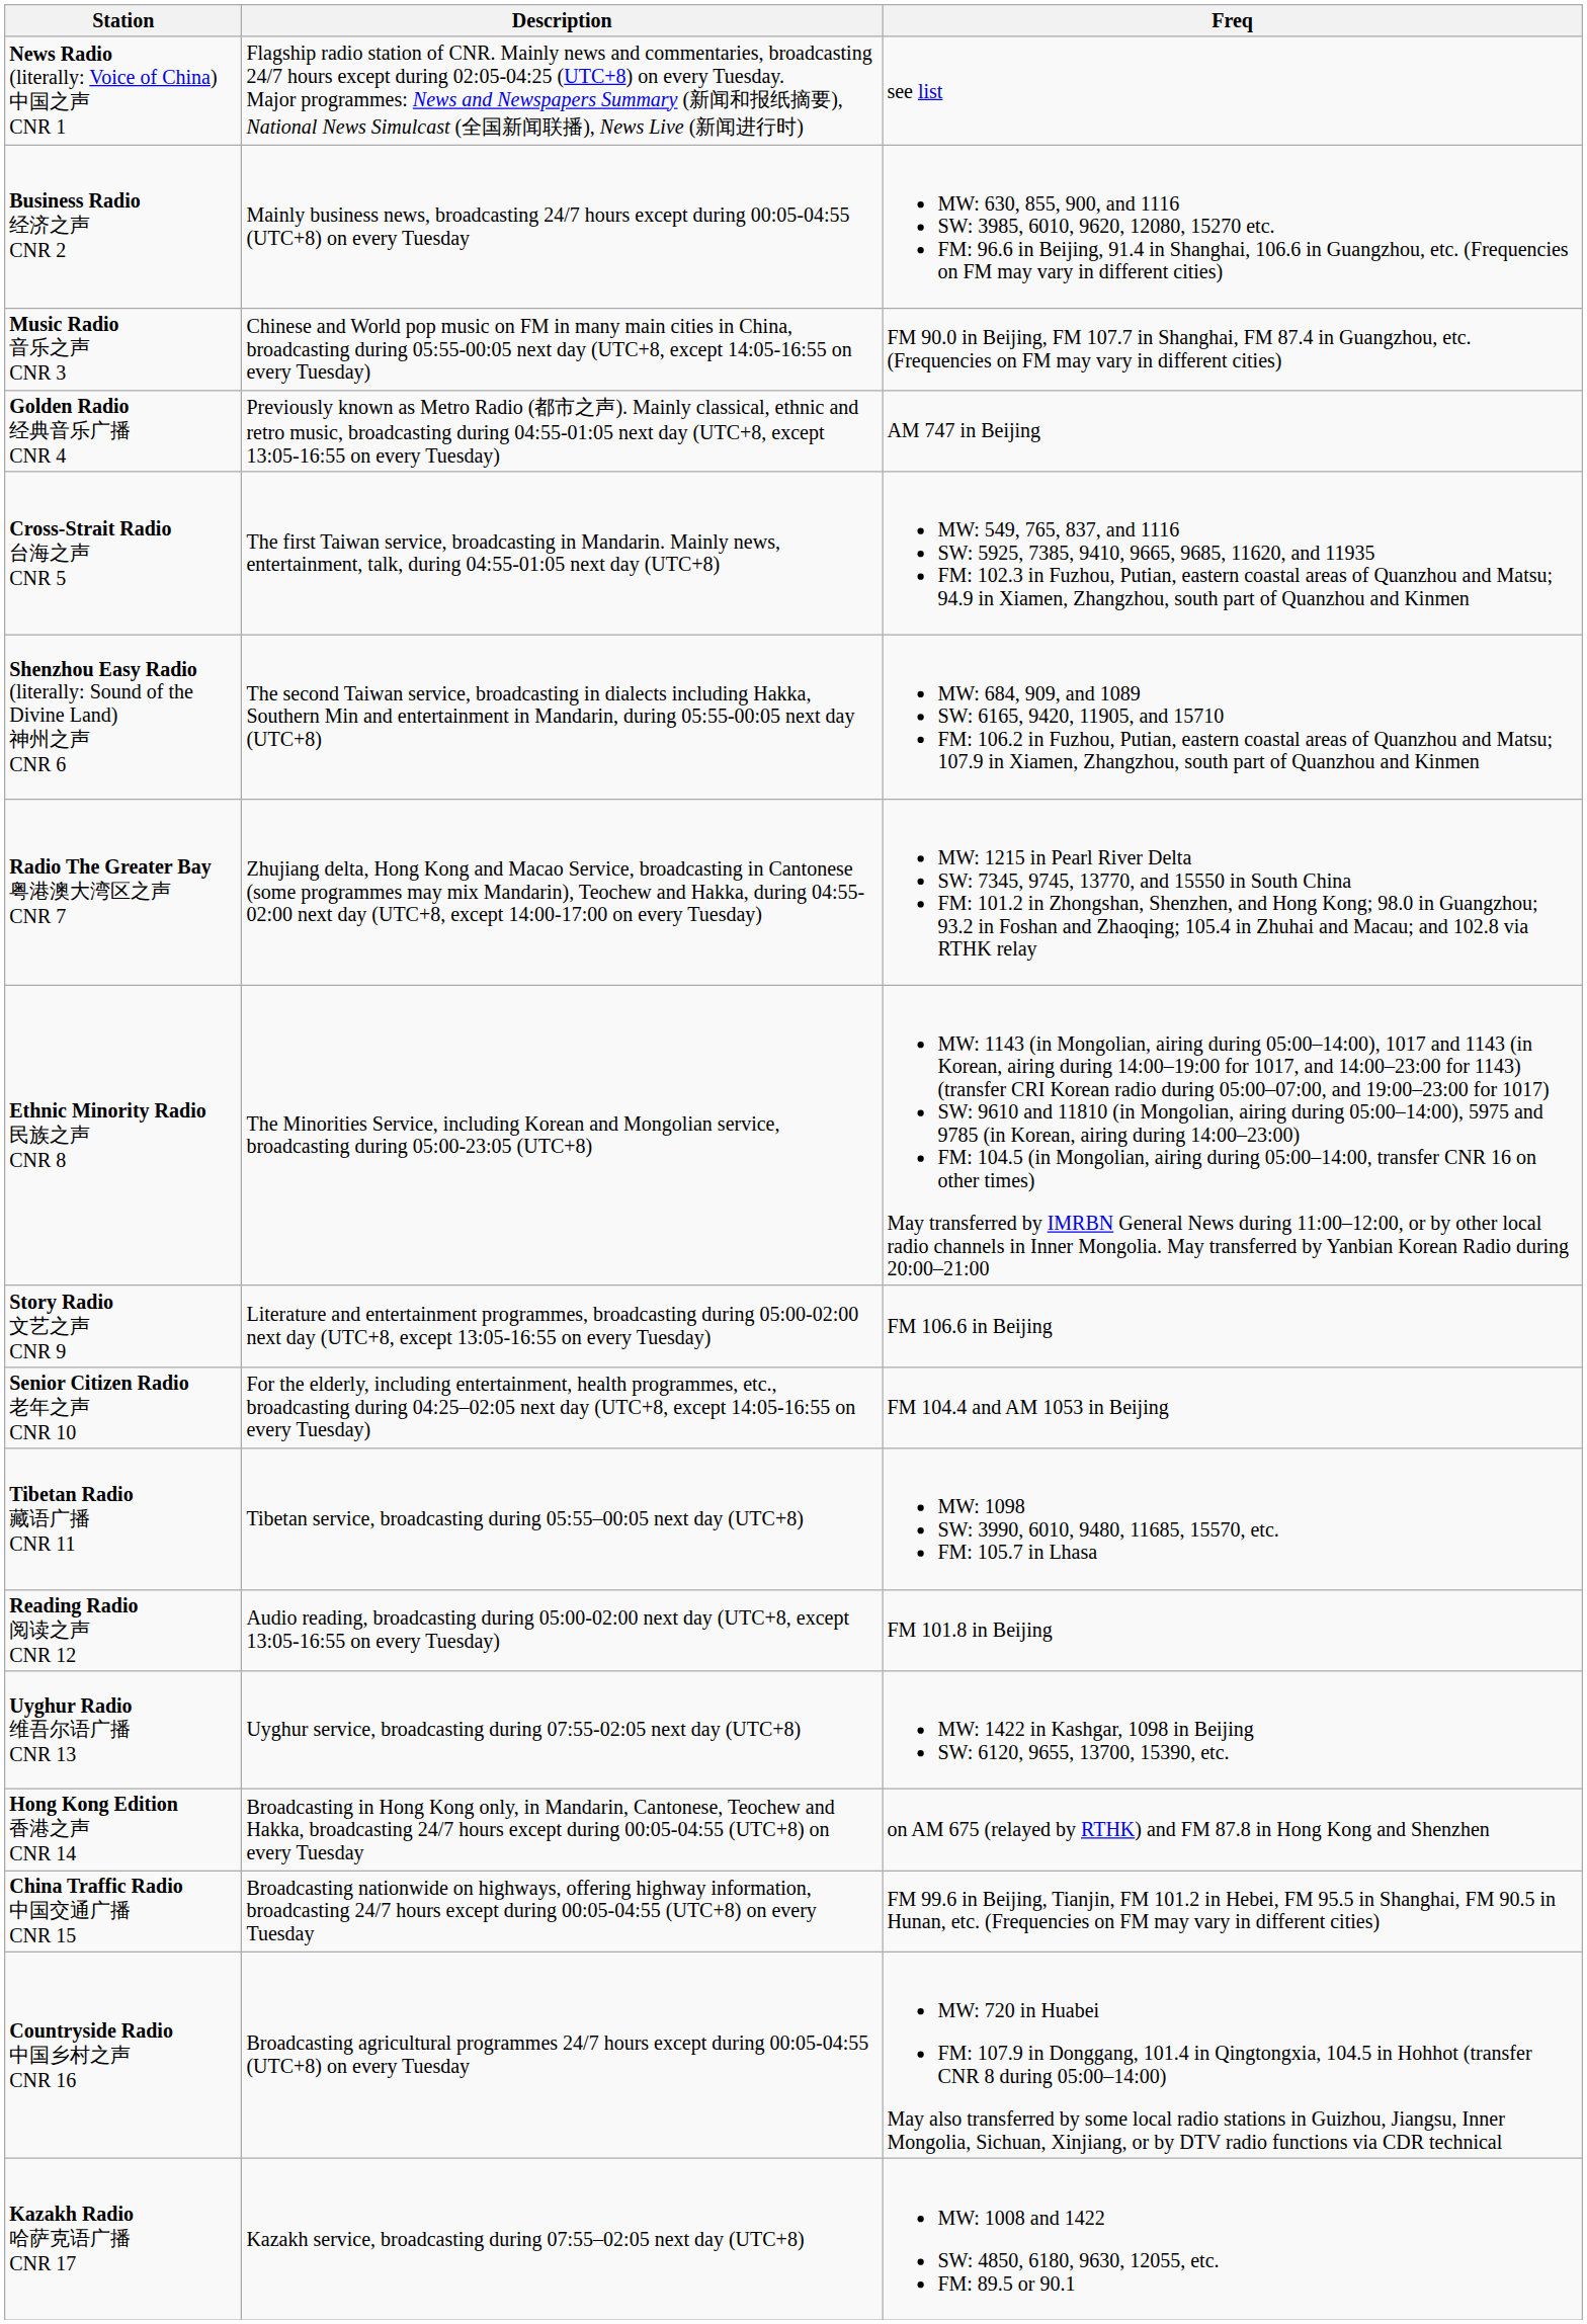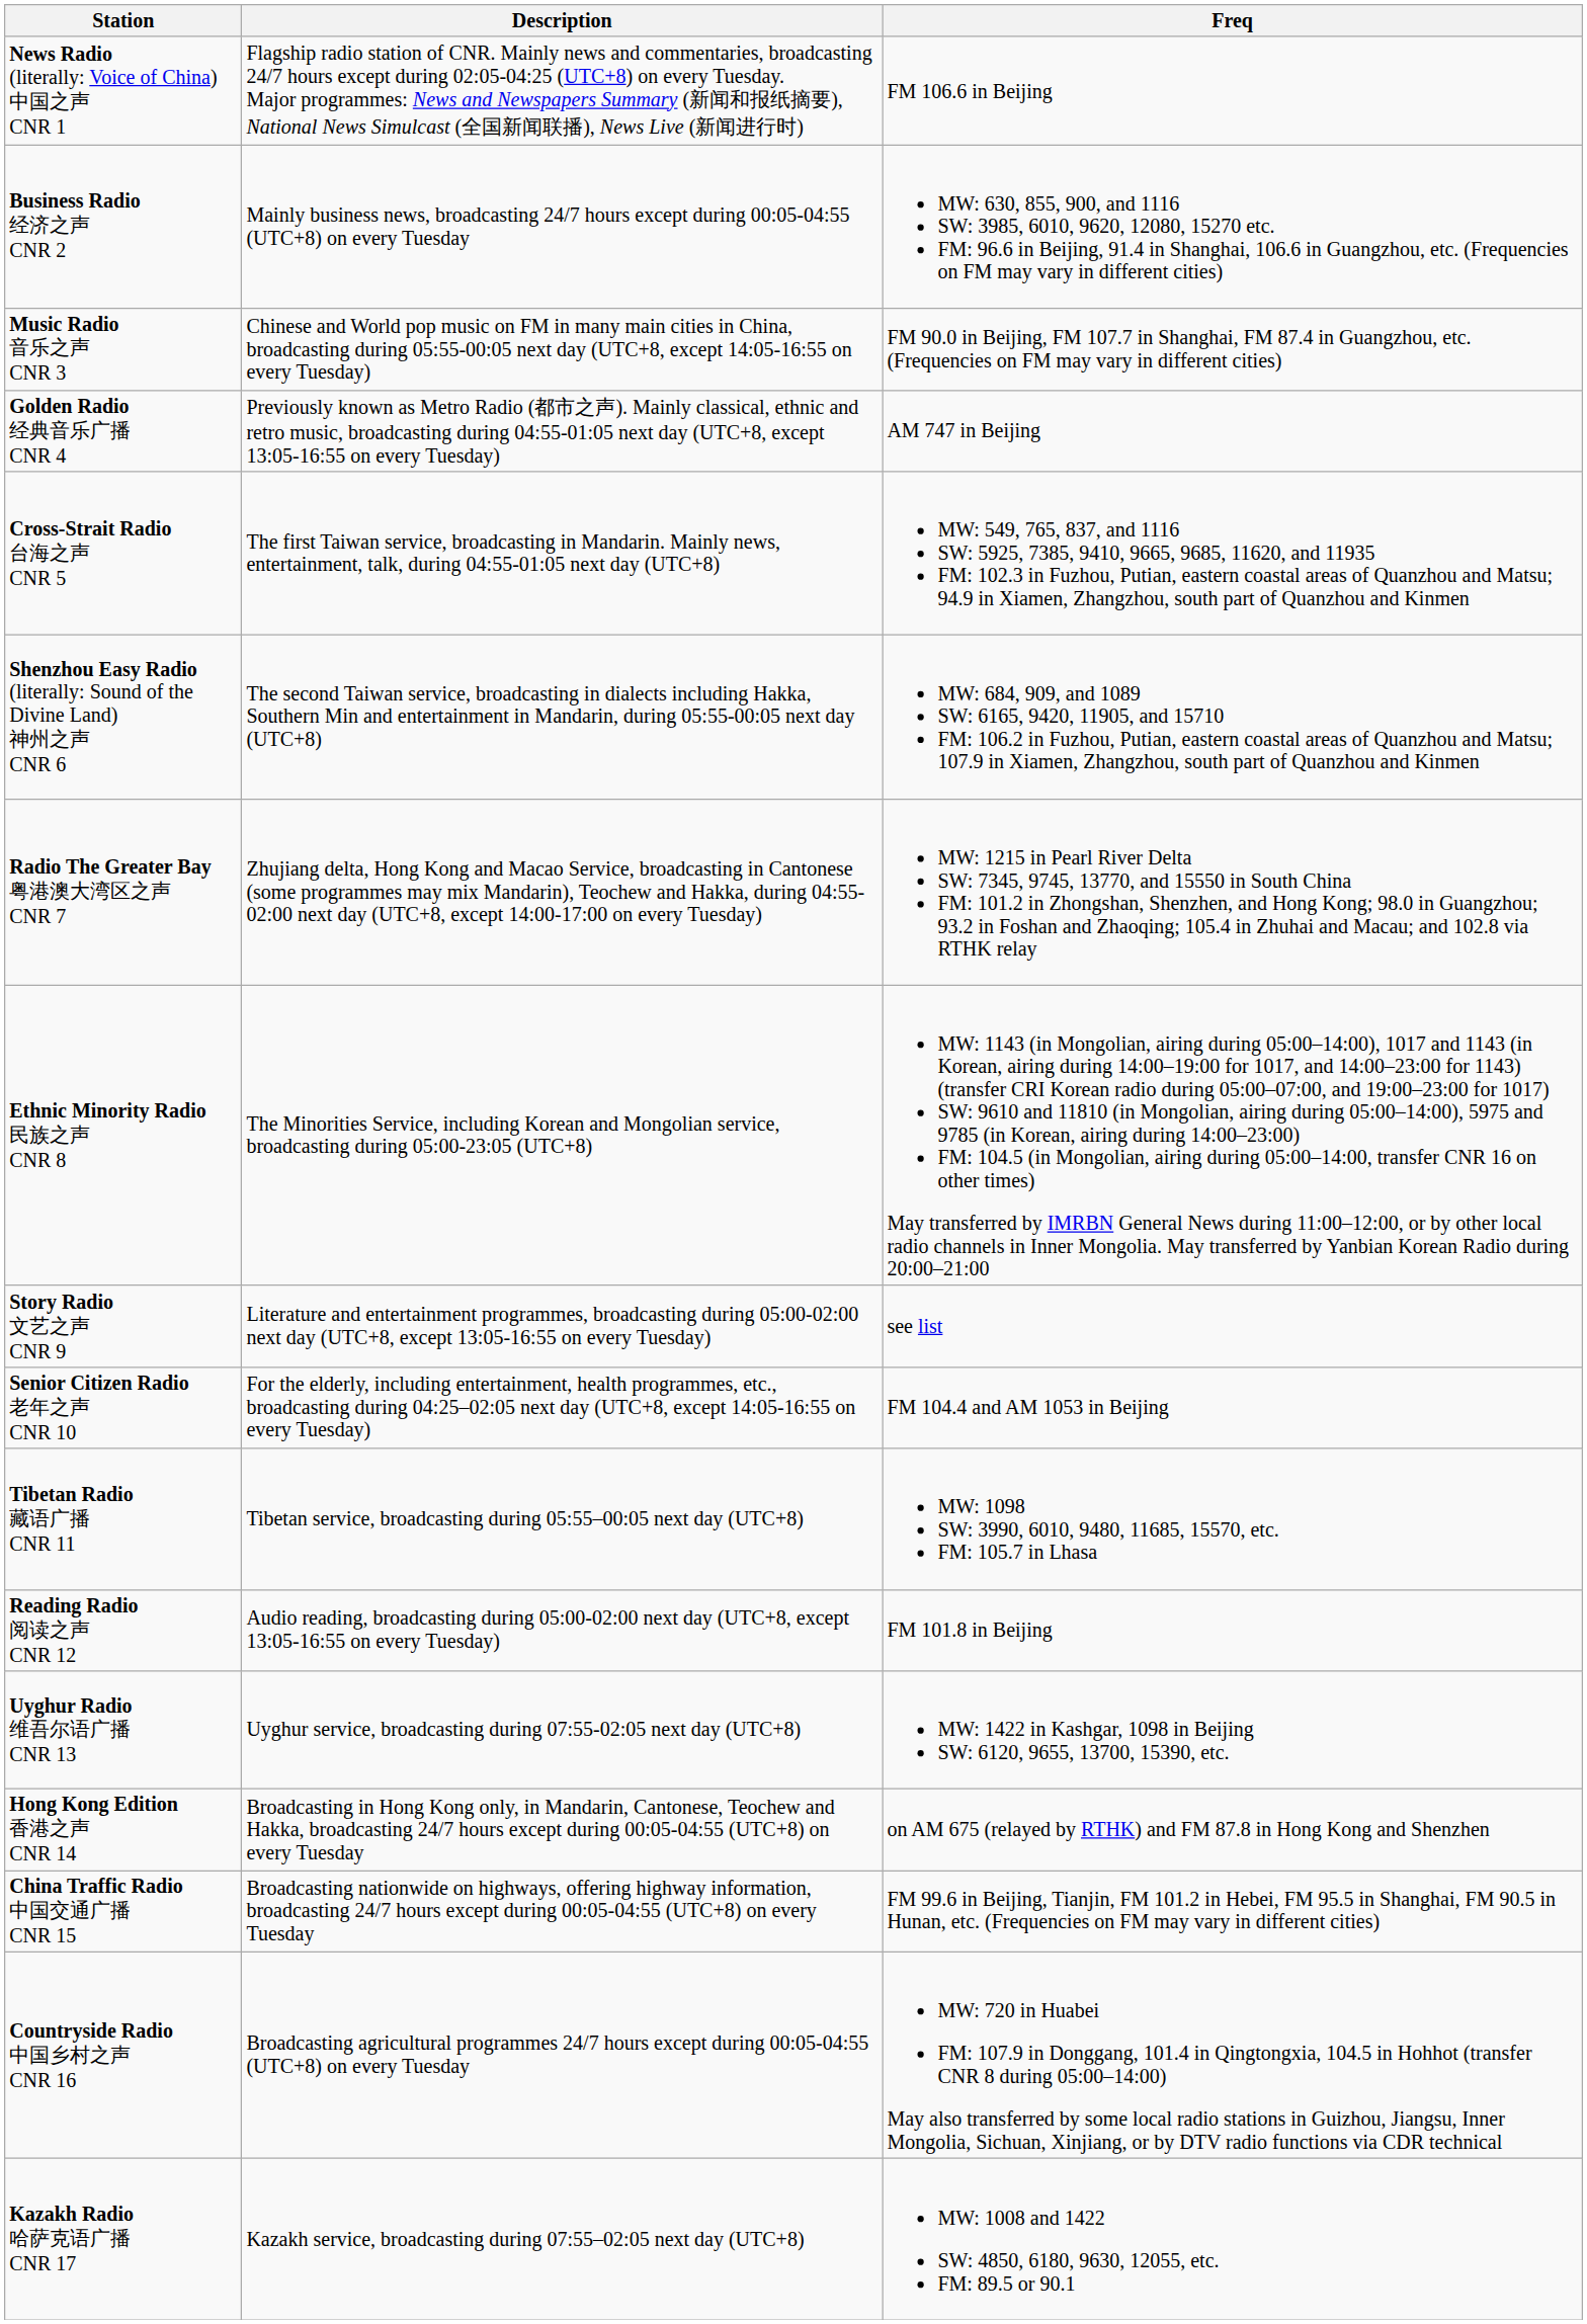 <table class="wikitable">
 <tr>
 <th>Station</th>
 <th>Description</th>
 <th>Freq</th>
 </tr>
 <tr>
 <td><strong>News Radio</strong> <br> (literally: <a href='#'>Voice of China</a>) <br> 中国之声 <br> CNR 1</td>
 <td>Flagship radio station of CNR. Mainly news and commentaries, broadcasting 24/7 hours except during 02:05-04:25 (<a href='#'>UTC+8</a>) on every Tuesday.<br>Major programmes: <em><a href='#'>News and Newspapers Summary</a></em> (新闻和报纸摘要), <em>National News Simulcast</em> (全国新闻联播), <em>News Live</em> (新闻进行时)</td>
-<td>see <a href='#'>list</a></td>
+<td>FM 106.6 in Beijing</td>
 </tr>
 <tr>
 <td><strong>Business Radio</strong> <br> 经济之声 <br> CNR 2</td>
 <td>Mainly business news, broadcasting 24/7 hours except during 00:05-04:55 (UTC+8) on every Tuesday</td>
 <td><br><ul><li>MW: 630, 855, 900, and 1116</li><li>SW: 3985, 6010, 9620, 12080, 15270 etc.</li><li>FM: 96.6 in Beijing, 91.4 in Shanghai, 106.6 in Guangzhou, etc. (Frequencies on FM may vary in different cities)</li></ul></td>
 </tr>
 <tr>
 <td><strong>Music Radio</strong> <br> 音乐之声 <br> CNR 3</td>
 <td>Chinese and World pop music on FM in many main cities in China, broadcasting during 05:55-00:05 next day (UTC+8, except 14:05-16:55 on every Tuesday)</td>
 <td>FM 90.0 in Beijing, FM 107.7 in Shanghai, FM 87.4 in Guangzhou, etc. (Frequencies on FM may vary in different cities)</td>
 </tr>
 <tr>
 <td><strong>Golden Radio</strong> <br> 经典音乐广播 <br> CNR 4</td>
 <td>Previously known as Metro Radio (都市之声). Mainly classical, ethnic and retro music, broadcasting during 04:55-01:05 next day (UTC+8, except 13:05-16:55 on every Tuesday)</td>
 <td>AM 747 in Beijing</td>
 </tr>
 <tr>
 <td><strong>Cross-Strait Radio</strong> <br> 台海之声 <br> CNR 5</td>
 <td>The first Taiwan service, broadcasting in Mandarin. Mainly news, entertainment, talk, during 04:55-01:05 next day (UTC+8)</td>
 <td><br><ul><li>MW: 549, 765, 837, and 1116</li><li>SW: 5925, 7385, 9410, 9665, 9685, 11620,  and 11935</li><li>FM: 102.3 in Fuzhou, Putian, eastern coastal areas of Quanzhou and Matsu; 94.9 in Xiamen, Zhangzhou, south part of Quanzhou and Kinmen</li></ul></td>
 </tr>
 <tr>
 <td><strong>Shenzhou Easy Radio</strong> (literally: Sound of the Divine Land) <br> 神州之声 <br> CNR 6</td>
 <td>The second Taiwan service, broadcasting in dialects including Hakka, Southern Min and entertainment in Mandarin, during 05:55-00:05 next day (UTC+8)</td>
 <td><br><ul><li>MW: 684, 909, and 1089</li><li>SW: 6165, 9420, 11905, and 15710</li><li>FM: 106.2 in Fuzhou, Putian, eastern coastal areas of Quanzhou and Matsu; 107.9 in Xiamen, Zhangzhou, south part of Quanzhou and Kinmen</li></ul></td>
 </tr>
 <tr>
 <td><strong>Radio The Greater Bay</strong> <br> 粤港澳大湾区之声 <br> CNR 7</td>
 <td>Zhujiang delta, Hong Kong and Macao Service, broadcasting in Cantonese (some programmes may mix Mandarin), Teochew and Hakka, during 04:55-02:00 next day (UTC+8, except 14:00-17:00 on every Tuesday)</td>
 <td><br><ul><li>MW: 1215 in Pearl River Delta</li><li>SW: 7345, 9745, 13770, and 15550 in South China</li><li>FM: 101.2 in Zhongshan, Shenzhen, and Hong Kong; 98.0 in Guangzhou; 93.2 in Foshan and Zhaoqing; 105.4 in Zhuhai and Macau; and 102.8 via RTHK relay</li></ul></td>
 </tr>
 <tr>
 <td><strong>Ethnic Minority Radio</strong> <br> 民族之声 <br> CNR 8</td>
 <td>The Minorities Service, including Korean and Mongolian service, broadcasting during 05:00-23:05 (UTC+8)</td>
 <td><br><ul><li>MW: 1143 (in Mongolian, airing during 05:00–14:00), 1017 and 1143 (in Korean, airing during 14:00–19:00 for 1017, and 14:00–23:00 for 1143) (transfer CRI Korean radio during 05:00–07:00, and 19:00–23:00 for 1017)</li><li>SW: 9610 and 11810 (in Mongolian, airing during 05:00–14:00), 5975 and 9785 (in Korean, airing during 14:00–23:00)</li><li>FM: 104.5 (in Mongolian, airing during 05:00–14:00, transfer CNR 16 on other times)</li></ul>May transferred by <a href='#'>IMRBN</a> General News during 11:00–12:00, or by other local radio channels in Inner Mongolia. May transferred by Yanbian Korean Radio during 20:00–21:00</td>
 </tr>
 <tr>
 <td><strong>Story Radio</strong> <br> 文艺之声 <br> CNR 9</td>
 <td>Literature and entertainment programmes, broadcasting during 05:00-02:00 next day (UTC+8, except 13:05-16:55 on every Tuesday)</td>
-<td>FM 106.6 in Beijing</td>
+<td>see <a href='#'>list</a></td>
 </tr>
 <tr>
 <td><strong>Senior Citizen Radio</strong> <br> 老年之声 <br> CNR 10</td>
 <td>For the elderly, including entertainment, health programmes, etc., broadcasting during 04:25–02:05 next day (UTC+8, except 14:05-16:55 on every Tuesday)</td>
 <td>FM 104.4 and AM 1053 in Beijing</td>
 </tr>
 <tr>
 <td><strong>Tibetan Radio</strong> <br> 藏语广播 <br> CNR 11</td>
 <td>Tibetan service, broadcasting during 05:55–00:05 next day (UTC+8)</td>
 <td><br><ul><li>MW: 1098</li><li>SW: 3990, 6010, 9480, 11685, 15570, etc.</li><li>FM: 105.7 in Lhasa</li></ul></td>
 </tr>
 <tr>
 <td><strong>Reading Radio</strong> <br> 阅读之声 <br> CNR 12</td>
 <td>Audio reading, broadcasting during 05:00-02:00 next day (UTC+8, except 13:05-16:55 on every Tuesday)</td>
 <td>FM 101.8 in Beijing</td>
 </tr>
 <tr>
 <td><strong>Uyghur Radio</strong> <br> 维吾尔语广播 <br> CNR 13</td>
 <td>Uyghur service, broadcasting during 07:55-02:05 next day (UTC+8)</td>
 <td><br><ul><li>MW: 1422 in Kashgar, 1098 in Beijing</li><li>SW: 6120, 9655, 13700, 15390, etc.</li></ul></td>
 </tr>
 <tr>
 <td><strong>Hong Kong Edition</strong> <br> 香港之声 <br> CNR 14</td>
 <td>Broadcasting in Hong Kong only, in Mandarin, Cantonese, Teochew and Hakka, broadcasting 24/7 hours except during 00:05-04:55 (UTC+8) on every Tuesday</td>
 <td>on AM 675 (relayed by <a href='#'>RTHK</a>) and FM 87.8 in Hong Kong and Shenzhen</td>
 </tr>
 <tr>
 <td><strong>China Traffic Radio</strong> <br> 中国交通广播 <br> CNR 15</td>
 <td>Broadcasting nationwide on highways, offering highway information, broadcasting 24/7 hours except during 00:05-04:55 (UTC+8) on every Tuesday</td>
 <td>FM 99.6 in Beijing, Tianjin, FM 101.2 in Hebei, FM 95.5 in Shanghai, FM 90.5 in Hunan, etc. (Frequencies on FM may vary in different cities)</td>
 </tr>
 <tr>
 <td><strong>Countryside Radio</strong> <br> 中国乡村之声 <br> CNR 16</td>
 <td>Broadcasting agricultural programmes 24/7 hours except during 00:05-04:55 (UTC+8) on every Tuesday</td>
 <td><br><ul><li>MW: 720 in Huabei</li></ul><ul><li>FM: 107.9 in Donggang, 101.4 in Qingtongxia, 104.5 in Hohhot (transfer CNR 8 during 05:00–14:00)</li></ul>May also transferred by some local radio stations in Guizhou, Jiangsu, Inner Mongolia, Sichuan, Xinjiang, or by DTV radio functions via CDR technical</td>
 </tr>
 <tr>
 <td><strong>Kazakh Radio</strong> <br> 哈萨克语广播 <br> CNR 17</td>
 <td>Kazakh service, broadcasting during 07:55–02:05 next day (UTC+8)</td>
 <td><br><ul><li>MW: 1008 and 1422</li></ul><ul><li>SW: 4850, 6180, 9630, 12055, etc.</li><li>FM: 89.5 or 90.1</li></ul></td>
 </tr>
 </table>
